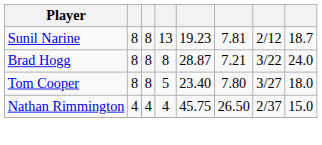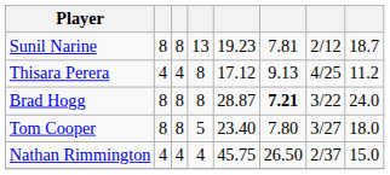 <table class="wikitable sortable" style="text-align: center;">
 <tr>
 <th class="unsortable">Player</th>
 <th></th>
 <th></th>
 <th></th>
 <th></th>
 <th></th>
 <th></th>
 <th></th>
 </tr>
 <tr>
 <td style="text-align:left"><a href='#'>Sunil Narine</a></td>
 <td>8</td>
 <td>8</td>
 <td>13</td>
 <td>19.23</td>
 <td>7.81</td>
 <td>2/12</td>
 <td>18.7</td>
 </tr>
 <tr>
+<td style="text-align:left"><a href='#'>Thisara Perera</a></td>
+<td>4</td>
+<td>4</td>
+<td>8</td>
+<td>17.12</td>
+<td>9.13</td>
+<td>4/25</td>
+<td>11.2</td>
+</tr>
+<tr>
 <td style="text-align:left"><a href='#'>Brad Hogg</a></td>
 <td>8</td>
 <td>8</td>
 <td>8</td>
 <td>28.87</td>
-<td>7.21</td>
+<td><strong>7.21</strong></td>
 <td>3/22</td>
 <td>24.0</td>
 </tr>
 <tr>
 <td style="text-align:left"><a href='#'>Tom Cooper</a></td>
 <td>8</td>
 <td>8</td>
 <td>5</td>
 <td>23.40</td>
 <td>7.80</td>
 <td>3/27</td>
 <td>18.0</td>
 </tr>
 <tr>
 <td style="text-align:left"><a href='#'>Nathan Rimmington</a></td>
 <td>4</td>
 <td>4</td>
 <td>4</td>
 <td>45.75</td>
 <td>26.50</td>
 <td>2/37</td>
 <td>15.0</td>
 </tr>
 <tr>
 </tr>
 </table>
